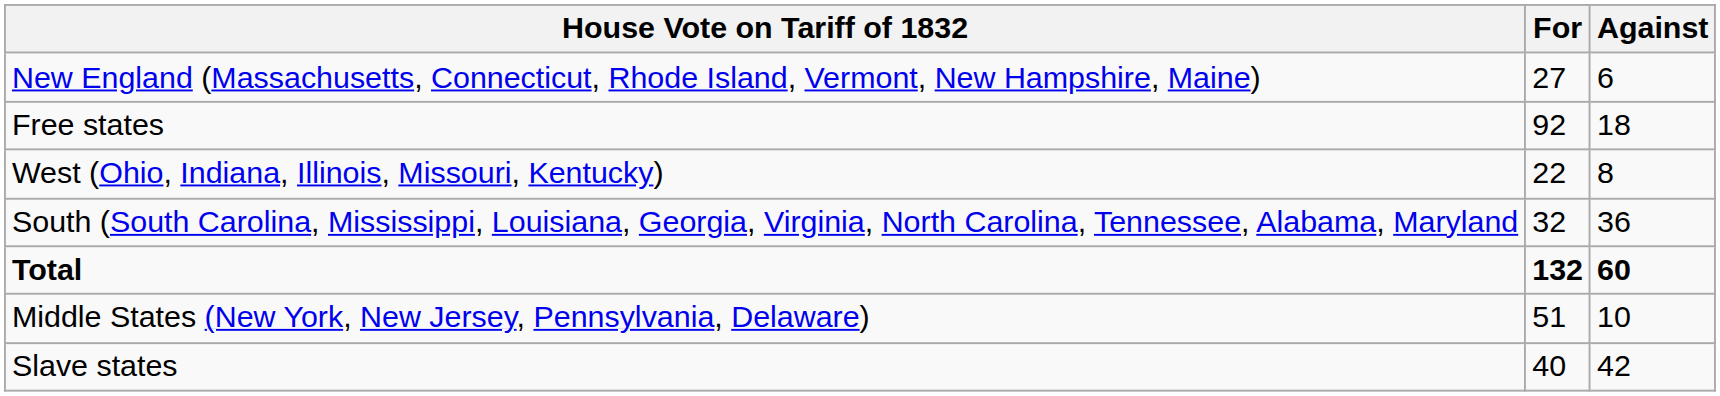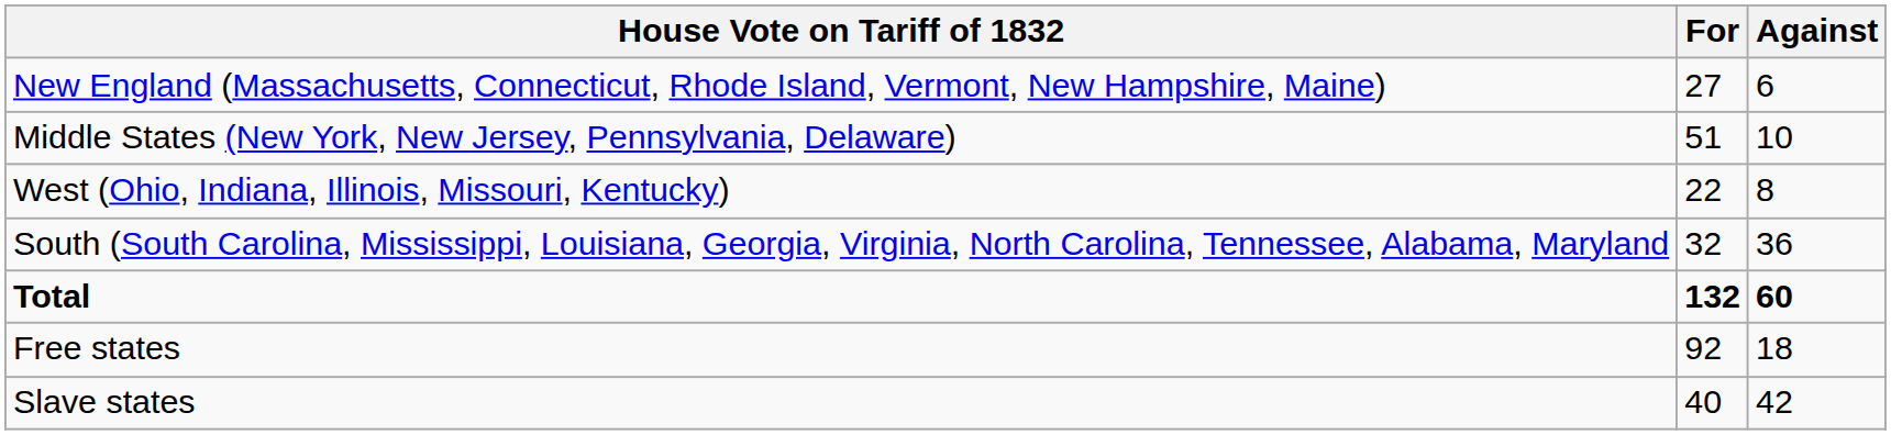 <table class="wikitable">
 <tr>
 <th>House Vote on Tariff of 1832</th>
 <th>For</th>
 <th>Against</th>
 </tr>
 <tr>
 <td><a href='#'>New England</a> (<a href='#'>Massachusetts</a>, <a href='#'>Connecticut</a>, <a href='#'>Rhode Island</a>, <a href='#'>Vermont</a>, <a href='#'>New Hampshire</a>, <a href='#'>Maine</a>)</td>
 <td>27</td>
 <td>6</td>
 </tr>
 <tr>
-<td>Free states</td>
-<td>92</td>
-<td>18</td>
+<td>Middle States <a href='#'>(New York</a>, <a href='#'>New Jersey</a>, <a href='#'>Pennsylvania</a>, <a href='#'>Delaware</a>)</td>
+<td>51</td>
+<td>10</td>
 </tr>
 <tr>
 <td>West (<a href='#'>Ohio</a>, <a href='#'>Indiana</a>, <a href='#'>Illinois</a>, <a href='#'>Missouri</a>, <a href='#'>Kentucky</a>)</td>
 <td>22</td>
 <td>8</td>
 </tr>
 <tr>
 <td>South (<a href='#'>South Carolina</a>, <a href='#'>Mississippi</a>, <a href='#'>Louisiana</a>, <a href='#'>Georgia</a>, <a href='#'>Virginia</a>, <a href='#'>North Carolina</a>, <a href='#'>Tennessee</a>, <a href='#'>Alabama</a>, <a href='#'>Maryland</a></td>
 <td>32</td>
 <td>36</td>
 </tr>
 <tr>
 <td><strong>Total</strong></td>
 <td><strong>132</strong></td>
 <td><strong>60</strong></td>
 </tr>
 <tr>
-<td>Middle States <a href='#'>(New York</a>, <a href='#'>New Jersey</a>, <a href='#'>Pennsylvania</a>, <a href='#'>Delaware</a>)</td>
-<td>51</td>
-<td>10</td>
+<td>Free states</td>
+<td>92</td>
+<td>18</td>
 </tr>
 <tr>
 <td>Slave states</td>
 <td>40</td>
 <td>42</td>
 </tr>
 </table>
